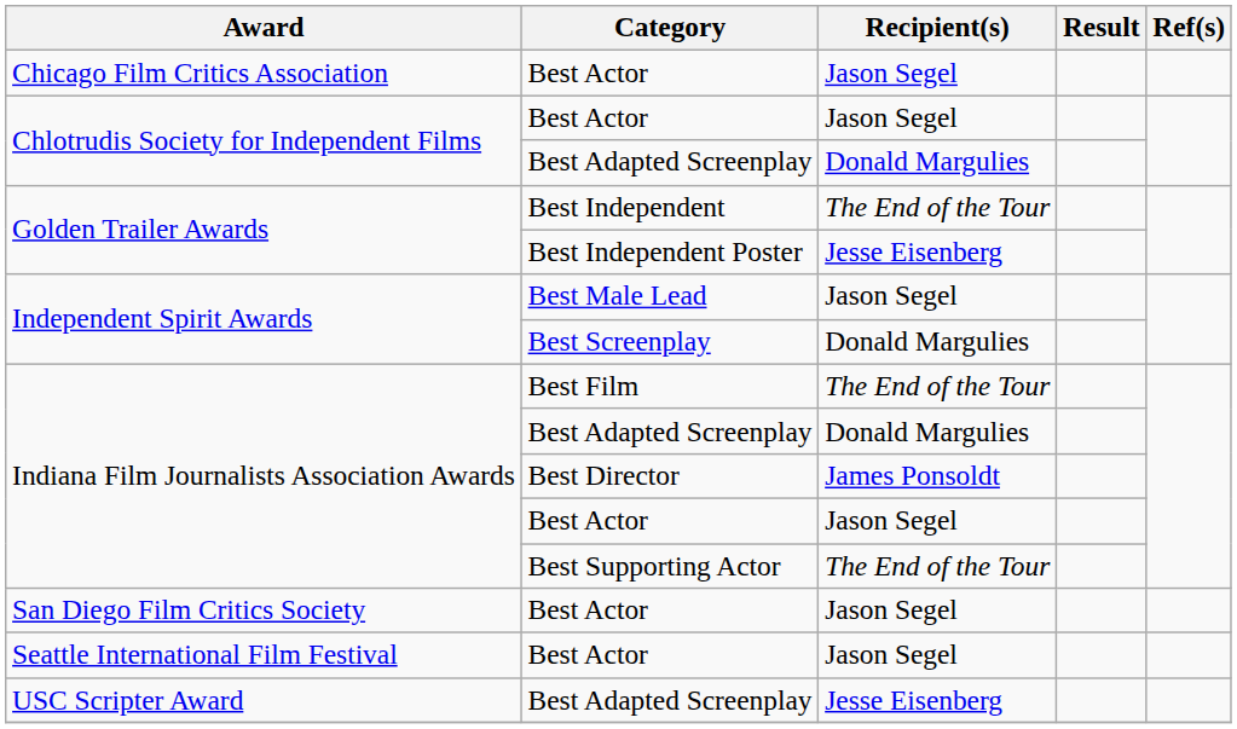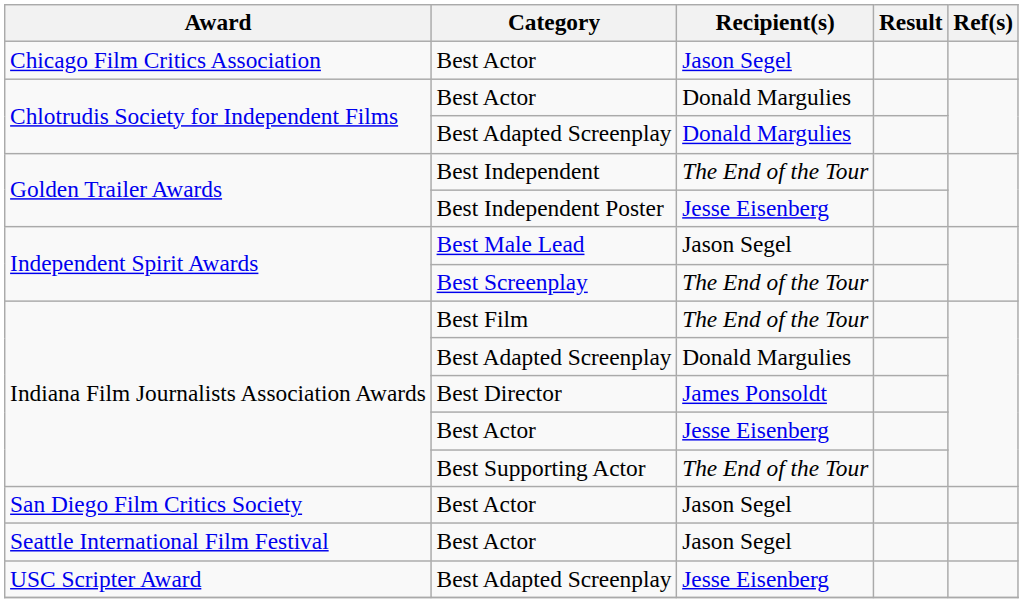 <table class="wikitable sortable">
 <tr>
 <th>Award</th>
 <th>Category</th>
 <th>Recipient(s)</th>
 <th>Result</th>
 <th>Ref(s)</th>
 </tr>
 <tr>
 <td><a href='#'>Chicago Film Critics Association</a></td>
 <td>Best Actor</td>
 <td><a href='#'>Jason Segel</a></td>
 <td></td>
 <td></td>
 </tr>
 <tr>
 <td rowspan="2"><a href='#'>Chlotrudis Society for Independent Films</a></td>
 <td>Best Actor</td>
-<td>Jason Segel</td>
+<td>Donald Margulies</td>
 <td></td>
 <td rowspan="2"></td>
 </tr>
 <tr>
 <td>Best Adapted Screenplay</td>
 <td><a href='#'>Donald Margulies</a></td>
 <td></td>
 </tr>
 <tr>
 <td rowspan="2"><a href='#'>Golden Trailer Awards</a></td>
 <td>Best Independent</td>
 <td><em>The End of the Tour</em></td>
 <td></td>
 <td rowspan="2"></td>
 </tr>
 <tr>
 <td>Best Independent Poster</td>
 <td><a href='#'>Jesse Eisenberg</a></td>
 <td></td>
 </tr>
 <tr>
 <td rowspan="2"><a href='#'>Independent Spirit Awards</a></td>
 <td><a href='#'>Best Male Lead</a></td>
 <td>Jason Segel</td>
 <td></td>
 <td rowspan="2"></td>
 </tr>
 <tr>
 <td><a href='#'>Best Screenplay</a></td>
-<td>Donald Margulies</td>
+<td><em>The End of the Tour</em></td>
 <td></td>
 </tr>
 <tr>
 <td rowspan="5">Indiana Film Journalists Association Awards</td>
 <td>Best Film</td>
 <td><em>The End of the Tour</em></td>
 <td></td>
 <td rowspan="5"></td>
 </tr>
 <tr>
 <td>Best Adapted Screenplay</td>
 <td>Donald Margulies</td>
 <td></td>
 </tr>
 <tr>
 <td>Best Director</td>
 <td><a href='#'>James Ponsoldt</a></td>
 <td></td>
 </tr>
 <tr>
 <td>Best Actor</td>
-<td>Jason Segel</td>
+<td><a href='#'>Jesse Eisenberg</a></td>
 <td></td>
 </tr>
 <tr>
 <td>Best Supporting Actor</td>
 <td><em>The End of the Tour</em></td>
 <td></td>
 </tr>
 <tr>
 <td><a href='#'>San Diego Film Critics Society</a></td>
 <td>Best Actor</td>
 <td>Jason Segel</td>
 <td></td>
 <td></td>
 </tr>
 <tr>
 <td><a href='#'>Seattle International Film Festival</a></td>
 <td>Best Actor</td>
 <td>Jason Segel</td>
 <td></td>
 <td></td>
 </tr>
 <tr>
 <td><a href='#'>USC Scripter Award</a></td>
 <td>Best Adapted Screenplay</td>
 <td><a href='#'>Jesse Eisenberg</a></td>
 <td></td>
 <td></td>
 </tr>
 <tr>
 </tr>
 </table>
